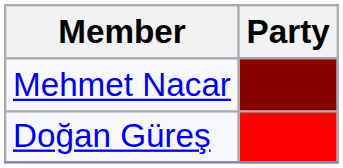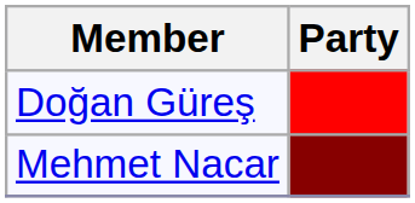 <table class=wikitable style="border:1px solid #8888aa; background-color:#f7f8ff; padding:0px; font-size:90%;">
 <tr>
 <th>Member</th>
 <th>Party</th>
 </tr>
 <tr>
+<td><a href='#'>Doğan Güreş</a></td>
+<td style="background: #ff0000"></td>
+</tr>
+<tr>
 <td><a href='#'>Mehmet Nacar</a></td>
 <td style="background: #870000"></td>
 </tr>
 <tr>
-<td><a href='#'>Doğan Güreş</a></td>
-<td style="background: #ff0000"></td>
-</tr>
-<tr>
 </tr>
 </table>
